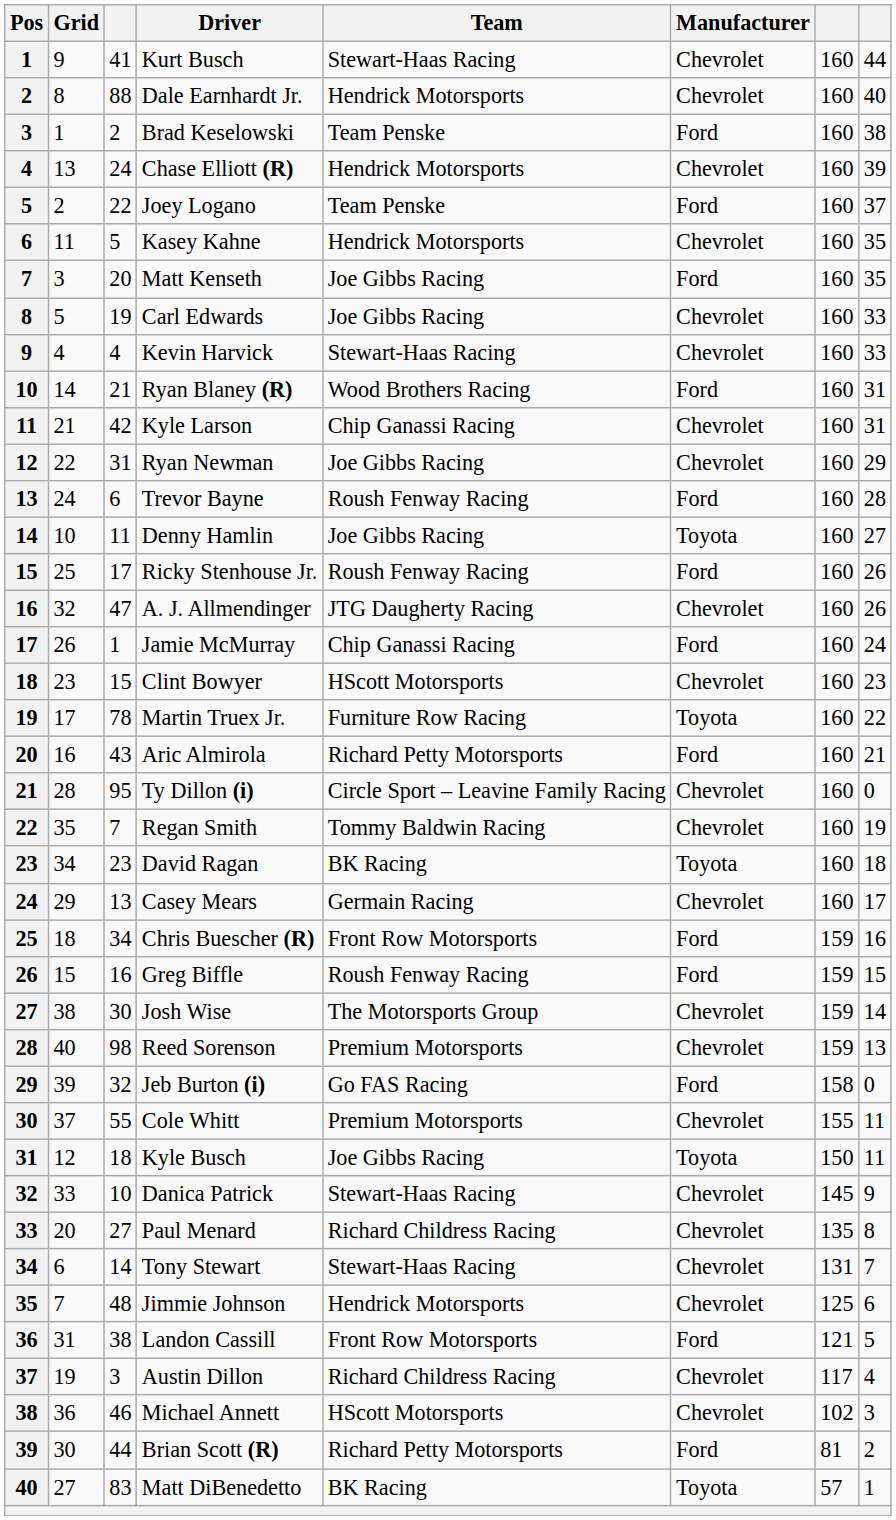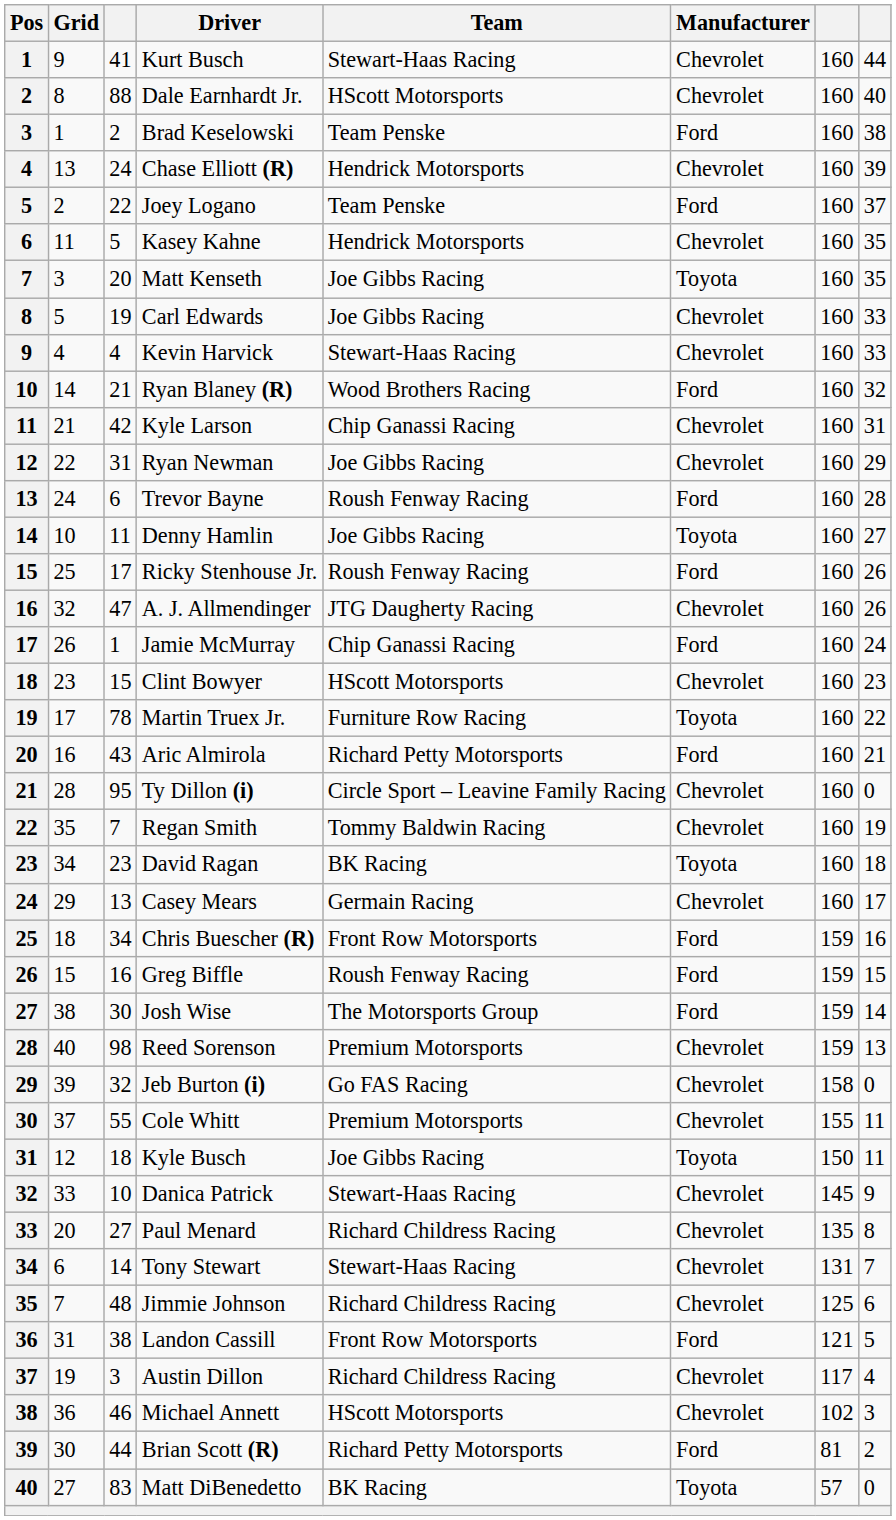 <table class="wikitable" style="font-size:95%">
 <tr>
 <th>Pos</th>
 <th>Grid</th>
 <th></th>
 <th>Driver</th>
 <th>Team</th>
 <th>Manufacturer</th>
 <th></th>
 <th></th>
 </tr>
 <tr>
 <th>1</th>
 <td>9</td>
 <td>41</td>
 <td>Kurt Busch</td>
 <td>Stewart-Haas Racing</td>
 <td>Chevrolet</td>
 <td>160</td>
 <td>44</td>
 </tr>
 <tr>
 <th>2</th>
 <td>8</td>
 <td>88</td>
 <td>Dale Earnhardt Jr.</td>
-<td>Hendrick Motorsports</td>
+<td>HScott Motorsports</td>
 <td>Chevrolet</td>
 <td>160</td>
 <td>40</td>
 </tr>
 <tr>
 <th>3</th>
 <td>1</td>
 <td>2</td>
 <td>Brad Keselowski</td>
 <td>Team Penske</td>
 <td>Ford</td>
 <td>160</td>
 <td>38</td>
 </tr>
 <tr>
 <th>4</th>
 <td>13</td>
 <td>24</td>
 <td>Chase Elliott <strong>(R)</strong></td>
 <td>Hendrick Motorsports</td>
 <td>Chevrolet</td>
 <td>160</td>
 <td>39</td>
 </tr>
 <tr>
 <th>5</th>
 <td>2</td>
 <td>22</td>
 <td>Joey Logano</td>
 <td>Team Penske</td>
 <td>Ford</td>
 <td>160</td>
 <td>37</td>
 </tr>
 <tr>
 <th>6</th>
 <td>11</td>
 <td>5</td>
 <td>Kasey Kahne</td>
 <td>Hendrick Motorsports</td>
 <td>Chevrolet</td>
 <td>160</td>
 <td>35</td>
 </tr>
 <tr>
 <th>7</th>
 <td>3</td>
 <td>20</td>
 <td>Matt Kenseth</td>
 <td>Joe Gibbs Racing</td>
-<td>Ford</td>
+<td>Toyota</td>
 <td>160</td>
 <td>35</td>
 </tr>
 <tr>
 <th>8</th>
 <td>5</td>
 <td>19</td>
 <td>Carl Edwards</td>
 <td>Joe Gibbs Racing</td>
 <td>Chevrolet</td>
 <td>160</td>
 <td>33</td>
 </tr>
 <tr>
 <th>9</th>
 <td>4</td>
 <td>4</td>
 <td>Kevin Harvick</td>
 <td>Stewart-Haas Racing</td>
 <td>Chevrolet</td>
 <td>160</td>
 <td>33</td>
 </tr>
 <tr>
 <th>10</th>
 <td>14</td>
 <td>21</td>
 <td>Ryan Blaney <strong>(R)</strong></td>
 <td>Wood Brothers Racing</td>
 <td>Ford</td>
 <td>160</td>
-<td>31</td>
+<td>32</td>
 </tr>
 <tr>
 <th>11</th>
 <td>21</td>
 <td>42</td>
 <td>Kyle Larson</td>
 <td>Chip Ganassi Racing</td>
 <td>Chevrolet</td>
 <td>160</td>
 <td>31</td>
 </tr>
 <tr>
 <th>12</th>
 <td>22</td>
 <td>31</td>
 <td>Ryan Newman</td>
 <td>Joe Gibbs Racing</td>
 <td>Chevrolet</td>
 <td>160</td>
 <td>29</td>
 </tr>
 <tr>
 <th>13</th>
 <td>24</td>
 <td>6</td>
 <td>Trevor Bayne</td>
 <td>Roush Fenway Racing</td>
 <td>Ford</td>
 <td>160</td>
 <td>28</td>
 </tr>
 <tr>
 <th>14</th>
 <td>10</td>
 <td>11</td>
 <td>Denny Hamlin</td>
 <td>Joe Gibbs Racing</td>
 <td>Toyota</td>
 <td>160</td>
 <td>27</td>
 </tr>
 <tr>
 <th>15</th>
 <td>25</td>
 <td>17</td>
 <td>Ricky Stenhouse Jr.</td>
 <td>Roush Fenway Racing</td>
 <td>Ford</td>
 <td>160</td>
 <td>26</td>
 </tr>
 <tr>
 <th>16</th>
 <td>32</td>
 <td>47</td>
 <td>A. J. Allmendinger</td>
 <td>JTG Daugherty Racing</td>
 <td>Chevrolet</td>
 <td>160</td>
 <td>26</td>
 </tr>
 <tr>
 <th>17</th>
 <td>26</td>
 <td>1</td>
 <td>Jamie McMurray</td>
 <td>Chip Ganassi Racing</td>
 <td>Ford</td>
 <td>160</td>
 <td>24</td>
 </tr>
 <tr>
 <th>18</th>
 <td>23</td>
 <td>15</td>
 <td>Clint Bowyer</td>
 <td>HScott Motorsports</td>
 <td>Chevrolet</td>
 <td>160</td>
 <td>23</td>
 </tr>
 <tr>
 <th>19</th>
 <td>17</td>
 <td>78</td>
 <td>Martin Truex Jr.</td>
 <td>Furniture Row Racing</td>
 <td>Toyota</td>
 <td>160</td>
 <td>22</td>
 </tr>
 <tr>
 <th>20</th>
 <td>16</td>
 <td>43</td>
 <td>Aric Almirola</td>
 <td>Richard Petty Motorsports</td>
 <td>Ford</td>
 <td>160</td>
 <td>21</td>
 </tr>
 <tr>
 <th>21</th>
 <td>28</td>
 <td>95</td>
 <td>Ty Dillon <strong>(i)</strong></td>
 <td>Circle Sport – Leavine Family Racing</td>
 <td>Chevrolet</td>
 <td>160</td>
 <td>0</td>
 </tr>
 <tr>
 <th>22</th>
 <td>35</td>
 <td>7</td>
 <td>Regan Smith</td>
 <td>Tommy Baldwin Racing</td>
 <td>Chevrolet</td>
 <td>160</td>
 <td>19</td>
 </tr>
 <tr>
 <th>23</th>
 <td>34</td>
 <td>23</td>
 <td>David Ragan</td>
 <td>BK Racing</td>
 <td>Toyota</td>
 <td>160</td>
 <td>18</td>
 </tr>
 <tr>
 <th>24</th>
 <td>29</td>
 <td>13</td>
 <td>Casey Mears</td>
 <td>Germain Racing</td>
 <td>Chevrolet</td>
 <td>160</td>
 <td>17</td>
 </tr>
 <tr>
 <th>25</th>
 <td>18</td>
 <td>34</td>
 <td>Chris Buescher <strong>(R)</strong></td>
 <td>Front Row Motorsports</td>
 <td>Ford</td>
 <td>159</td>
 <td>16</td>
 </tr>
 <tr>
 <th>26</th>
 <td>15</td>
 <td>16</td>
 <td>Greg Biffle</td>
 <td>Roush Fenway Racing</td>
 <td>Ford</td>
 <td>159</td>
 <td>15</td>
 </tr>
 <tr>
 <th>27</th>
 <td>38</td>
 <td>30</td>
 <td>Josh Wise</td>
 <td>The Motorsports Group</td>
-<td>Chevrolet</td>
+<td>Ford</td>
 <td>159</td>
 <td>14</td>
 </tr>
 <tr>
 <th>28</th>
 <td>40</td>
 <td>98</td>
 <td>Reed Sorenson</td>
 <td>Premium Motorsports</td>
 <td>Chevrolet</td>
 <td>159</td>
 <td>13</td>
 </tr>
 <tr>
 <th>29</th>
 <td>39</td>
 <td>32</td>
 <td>Jeb Burton <strong>(i)</strong></td>
 <td>Go FAS Racing</td>
-<td>Ford</td>
+<td>Chevrolet</td>
 <td>158</td>
 <td>0</td>
 </tr>
 <tr>
 <th>30</th>
 <td>37</td>
 <td>55</td>
 <td>Cole Whitt</td>
 <td>Premium Motorsports</td>
 <td>Chevrolet</td>
 <td>155</td>
 <td>11</td>
 </tr>
 <tr>
 <th>31</th>
 <td>12</td>
 <td>18</td>
 <td>Kyle Busch</td>
 <td>Joe Gibbs Racing</td>
 <td>Toyota</td>
 <td>150</td>
 <td>11</td>
 </tr>
 <tr>
 <th>32</th>
 <td>33</td>
 <td>10</td>
 <td>Danica Patrick</td>
 <td>Stewart-Haas Racing</td>
 <td>Chevrolet</td>
 <td>145</td>
 <td>9</td>
 </tr>
 <tr>
 <th>33</th>
 <td>20</td>
 <td>27</td>
 <td>Paul Menard</td>
 <td>Richard Childress Racing</td>
 <td>Chevrolet</td>
 <td>135</td>
 <td>8</td>
 </tr>
 <tr>
 <th>34</th>
 <td>6</td>
 <td>14</td>
 <td>Tony Stewart</td>
 <td>Stewart-Haas Racing</td>
 <td>Chevrolet</td>
 <td>131</td>
 <td>7</td>
 </tr>
 <tr>
 <th>35</th>
 <td>7</td>
 <td>48</td>
 <td>Jimmie Johnson</td>
-<td>Hendrick Motorsports</td>
+<td>Richard Childress Racing</td>
 <td>Chevrolet</td>
 <td>125</td>
 <td>6</td>
 </tr>
 <tr>
 <th>36</th>
 <td>31</td>
 <td>38</td>
 <td>Landon Cassill</td>
 <td>Front Row Motorsports</td>
 <td>Ford</td>
 <td>121</td>
 <td>5</td>
 </tr>
 <tr>
 <th>37</th>
 <td>19</td>
 <td>3</td>
 <td>Austin Dillon</td>
 <td>Richard Childress Racing</td>
 <td>Chevrolet</td>
 <td>117</td>
 <td>4</td>
 </tr>
 <tr>
 <th>38</th>
 <td>36</td>
 <td>46</td>
 <td>Michael Annett</td>
 <td>HScott Motorsports</td>
 <td>Chevrolet</td>
 <td>102</td>
 <td>3</td>
 </tr>
 <tr>
 <th>39</th>
 <td>30</td>
 <td>44</td>
 <td>Brian Scott <strong>(R)</strong></td>
 <td>Richard Petty Motorsports</td>
 <td>Ford</td>
 <td>81</td>
 <td>2</td>
 </tr>
 <tr>
 <th>40</th>
 <td>27</td>
 <td>83</td>
 <td>Matt DiBenedetto</td>
 <td>BK Racing</td>
 <td>Toyota</td>
 <td>57</td>
-<td>1</td>
+<td>0</td>
 </tr>
 <tr class="sortbottom">
 <th colspan="8"></th>
 </tr>
 </table>
